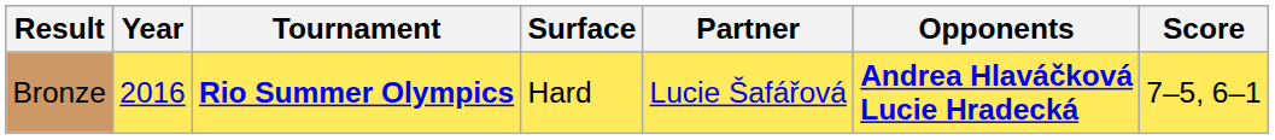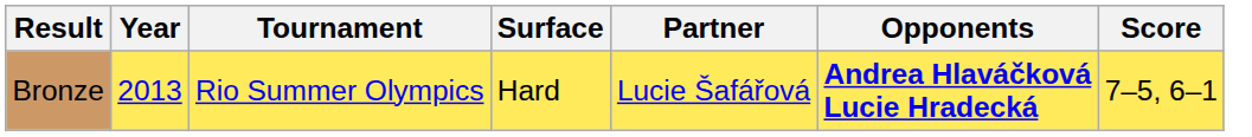 <table class="sortable wikitable">
 <tr>
 <th>Result</th>
 <th>Year</th>
 <th>Tournament</th>
 <th>Surface</th>
 <th>Partner</th>
 <th>Opponents</th>
 <th class=unsortable>Score</th>
 </tr>
 <tr style=background:#ffea5c>
 <td style=background:#c96>Bronze</td>
-<td><a href='#'>2016</a></td>
-<td><strong><a href='#'>Rio Summer Olympics</a></strong></td>
+<td><a href='#'>2013</a></td>
+<td><a href='#'>Rio Summer Olympics</a></td>
 <td>Hard</td>
 <td> <a href='#'>Lucie Šafářová</a></td>
 <td><strong> <a href='#'>Andrea Hlaváčková</a> <br>  <a href='#'>Lucie Hradecká</a></strong></td>
 <td>7–5, 6–1</td>
 </tr>
 </table>
